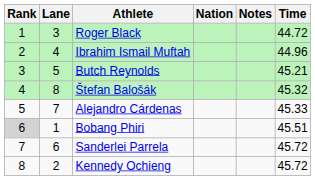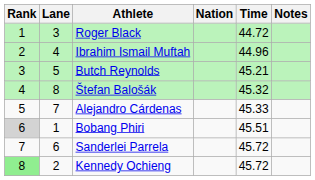 <table class="wikitable sortable" style="text-align:center">
 <tr>
 <th>Rank</th>
 <th>Lane</th>
 <th>Athlete</th>
 <th>Nation</th>
+<th>Time</th>
 <th>Notes</th>
-<th>Time</th>
 </tr>
 <tr style="background:#bbf3bb;">
 <td>1</td>
 <td>3</td>
 <td align=left><a href='#'>Roger Black</a></td>
 <td align=left></td>
+<td>44.72</td>
 <td></td>
-<td>44.72</td>
 </tr>
 <tr style="background:#bbf3bb;">
 <td>2</td>
 <td>4</td>
 <td align=left><a href='#'>Ibrahim Ismail Muftah</a></td>
 <td align=left></td>
+<td>44.96</td>
 <td></td>
-<td>44.96</td>
 </tr>
 <tr style="background:#bbf3bb;">
 <td>3</td>
 <td>5</td>
 <td align=left><a href='#'>Butch Reynolds</a></td>
 <td align=left></td>
+<td>45.21</td>
 <td></td>
-<td>45.21</td>
 </tr>
 <tr style="background:#bbf3bb;">
 <td>4</td>
 <td>8</td>
 <td align=left><a href='#'>Štefan Balošák</a></td>
 <td align=left></td>
+<td>45.32</td>
 <td></td>
-<td>45.32</td>
 </tr>
 <tr>
 <td>5</td>
 <td>7</td>
 <td align=left><a href='#'>Alejandro Cárdenas</a></td>
 <td align=left></td>
+<td>45.33</td>
 <td></td>
-<td>45.33</td>
 </tr>
 <tr>
 <td style="background: lightgrey;">6</td>
 <td>1</td>
 <td align=left><a href='#'>Bobang Phiri</a></td>
 <td align=left></td>
+<td>45.51</td>
 <td></td>
-<td>45.51</td>
 </tr>
 <tr>
 <td>7</td>
 <td>6</td>
 <td align=left><a href='#'>Sanderlei Parrela</a></td>
 <td align=left></td>
+<td>45.72</td>
 <td></td>
-<td>45.72</td>
 </tr>
 <tr>
-<td>8</td>
+<td style="background: lightgreen;">8</td>
 <td>2</td>
 <td align=left><a href='#'>Kennedy Ochieng</a></td>
 <td align=left></td>
+<td>45.72</td>
 <td></td>
-<td>45.72</td>
 </tr>
 </table>
